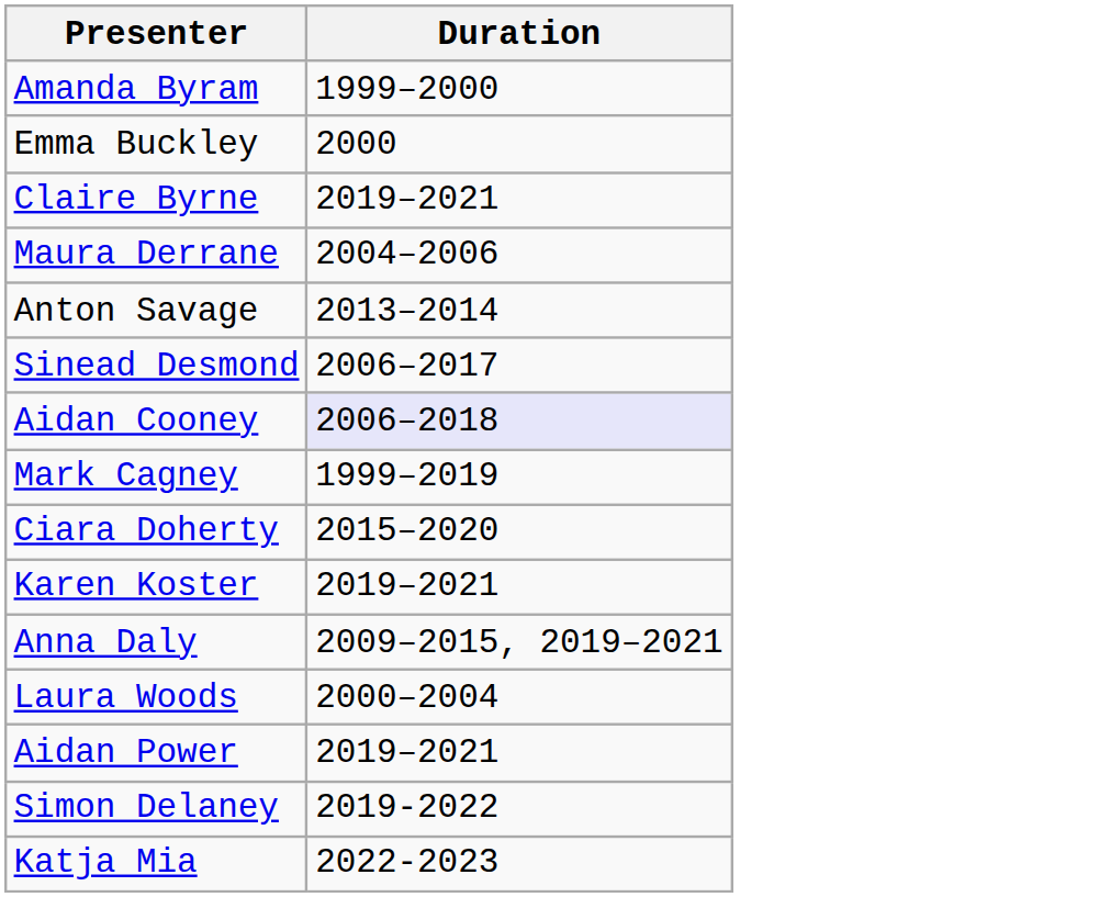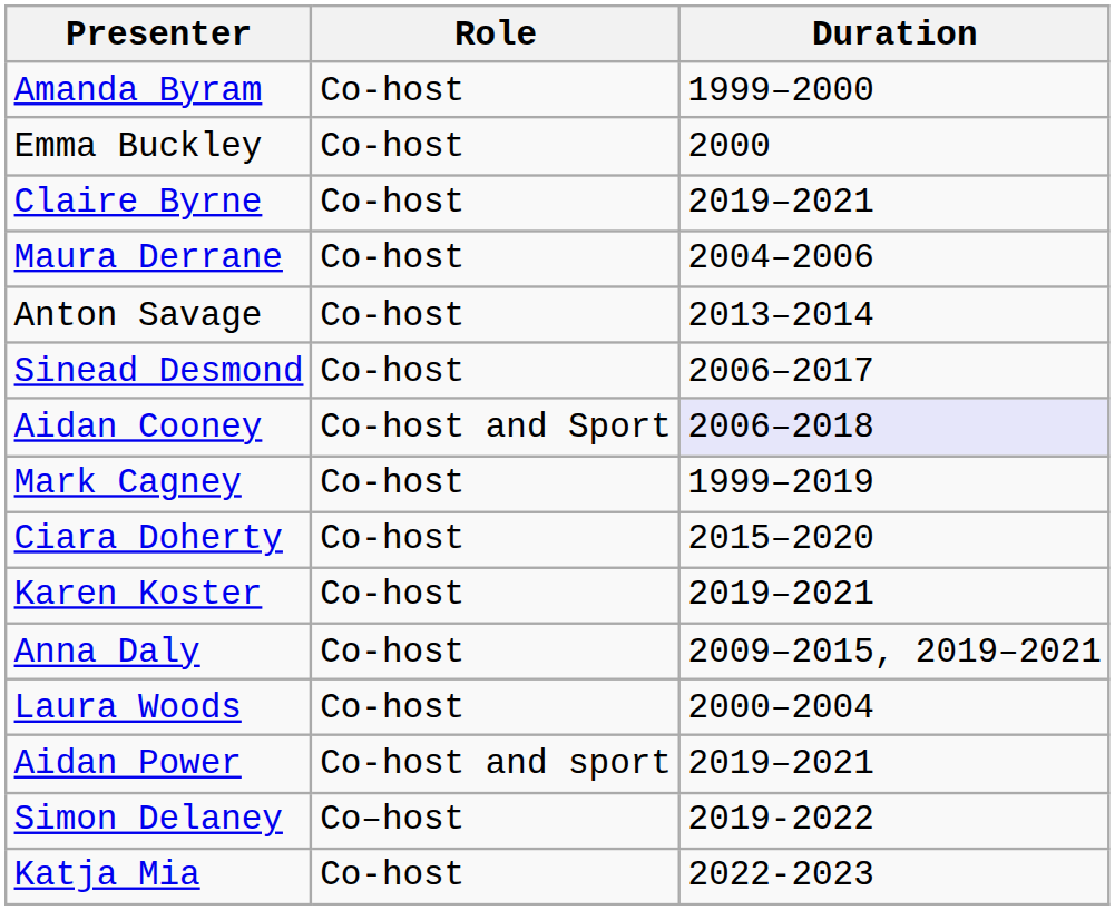 <table class="wikitable sortable">
 <tr>
 <th>Presenter</th>
+<th>Role</th>
 <th>Duration</th>
 </tr>
 <tr>
 <td><a href='#'>Amanda Byram</a></td>
+<td>Co-host</td>
 <td>1999–2000</td>
 </tr>
 <tr>
 <td>Emma Buckley</td>
+<td>Co-host</td>
 <td>2000</td>
 </tr>
 <tr>
 <td><a href='#'>Claire Byrne</a></td>
+<td>Co-host</td>
 <td>2019–2021</td>
 </tr>
 <tr>
 <td><a href='#'>Maura Derrane</a></td>
+<td>Co-host</td>
 <td>2004–2006</td>
 </tr>
 <tr>
 <td>Anton Savage</td>
+<td>Co-host</td>
 <td>2013–2014</td>
 </tr>
 <tr>
 <td><a href='#'>Sinead Desmond</a></td>
+<td>Co-host</td>
 <td>2006–2017</td>
 </tr>
 <tr>
 <td><a href='#'>Aidan Cooney</a></td>
+<td>Co-host and Sport</td>
 <td style="background: lavender;">2006–2018</td>
 </tr>
 <tr>
 <td><a href='#'>Mark Cagney</a></td>
+<td>Co-host</td>
 <td>1999–2019</td>
 </tr>
 <tr>
 <td><a href='#'>Ciara Doherty</a></td>
+<td>Co-host</td>
 <td>2015–2020</td>
 </tr>
 <tr>
 <td><a href='#'>Karen Koster</a></td>
+<td>Co-host</td>
 <td>2019–2021</td>
 </tr>
 <tr>
 <td><a href='#'>Anna Daly</a></td>
+<td>Co-host</td>
 <td>2009–2015, 2019–2021</td>
 </tr>
 <tr>
 <td><a href='#'>Laura Woods</a></td>
+<td>Co-host</td>
 <td>2000–2004</td>
 </tr>
 <tr>
 <td><a href='#'>Aidan Power</a></td>
+<td>Co-host and sport</td>
 <td>2019–2021</td>
 </tr>
 <tr>
 <td><a href='#'>Simon Delaney</a></td>
+<td>Co–host</td>
 <td>2019-2022</td>
 </tr>
 <tr>
 <td><a href='#'>Katja Mia</a></td>
+<td>Co-host</td>
 <td>2022-2023</td>
 </tr>
 </table>
